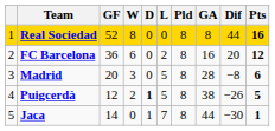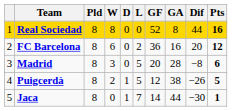 <table class="wikitable sortable" style="text-align: center;">
 <tr>
 <th align="center"></th>
 <th align="center">Team</th>
-<th align="center">GF</th>
+<th align="center">Pld</th>
 <th align="center">W</th>
 <th align="center">D</th>
 <th align="center">L</th>
-<th align="center">Pld</th>
+<th align="center">GF</th>
 <th align="center">GA</th>
 <th align="center">Dif</th>
 <th align="center">Pts</th>
 </tr>
 <tr style="background:#FFD700;">
 <td>1</td>
 <td align="left"><strong><a href='#'>Real Sociedad</a></strong></td>
-<td>52</td>
+<td>8</td>
 <td>8</td>
 <td>0</td>
 <td>0</td>
-<td>8</td>
+<td>52</td>
 <td>8</td>
 <td>44</td>
 <td><strong>16</strong></td>
 </tr>
 <tr !>
 <td>2</td>
 <td align="left"><strong><a href='#'>FC Barcelona</a></strong></td>
-<td>36</td>
+<td>8</td>
 <td>6</td>
 <td>0</td>
 <td>2</td>
-<td>8</td>
+<td>36</td>
 <td>16</td>
 <td>20</td>
 <td><strong>12</strong></td>
 </tr>
 <tr !>
 <td>3</td>
 <td align="left"><strong><a href='#'>Madrid</a></strong></td>
-<td>20</td>
+<td>8</td>
 <td>3</td>
 <td>0</td>
 <td>5</td>
-<td>8</td>
+<td>20</td>
 <td>28</td>
 <td>−8</td>
 <td><strong>6</strong></td>
 </tr>
 <tr !>
 <td>4</td>
 <td align="left"><strong><a href='#'>Puigcerdà</a></strong></td>
+<td>8</td>
+<td>2</td>
+<td>1</td>
+<td>5</td>
 <td>12</td>
-<td>2</td>
-<td><strong>1</strong></td>
-<td>5</td>
-<td>8</td>
 <td>38</td>
 <td>−26</td>
 <td><strong>5</strong></td>
 </tr>
 <tr !>
 <td>5</td>
 <td align="left"><strong><a href='#'>Jaca</a></strong></td>
-<td>14</td>
+<td>8</td>
 <td>0</td>
 <td>1</td>
 <td>7</td>
-<td>8</td>
+<td>14</td>
 <td>44</td>
 <td>−30</td>
 <td><strong>1</strong></td>
 </tr>
 </table>
